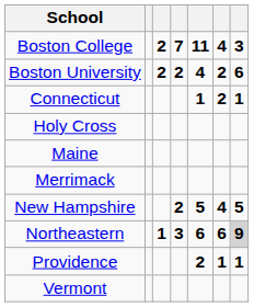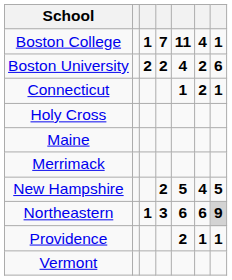 <table class="wikitable sortable" style="text-align: center;">
 <tr>
 <th>School</th>
 <th data-sort-type="number" scope="col"></th>
 <th data-sort-type="number" scope="col"></th>
 <th data-sort-type="number" scope="col"></th>
 <th data-sort-type="number" scope="col"></th>
 <th data-sort-type="number" scope="col"></th>
 <th data-sort-type="number" scope="col"></th>
 </tr>
 <tr>
 <td><a href='#'>Boston College</a></td>
 <td></td>
-<td><strong>2</strong><br></td>
+<td><strong>1</strong><br></td>
 <td><strong>7</strong><br></td>
 <td><strong>11</strong><br></td>
 <td><strong>4</strong><br></td>
-<td><strong>3</strong><br></td>
+<td><strong>1</strong><br></td>
 </tr>
 <tr>
 <td><a href='#'>Boston University</a></td>
 <td></td>
 <td><strong>2</strong><br></td>
 <td><strong>2</strong><br></td>
 <td><strong>4</strong><br></td>
 <td><strong>2</strong><br></td>
 <td><strong>6</strong><br></td>
 </tr>
 <tr>
 <td><a href='#'>Connecticut</a></td>
 <td></td>
 <td></td>
 <td></td>
 <td><strong>1</strong><br></td>
 <td><strong>2</strong><br></td>
 <td><strong>1</strong><br></td>
 </tr>
 <tr>
 <td><a href='#'>Holy Cross</a></td>
 <td></td>
 <td></td>
 <td></td>
 <td></td>
 <td></td>
 <td></td>
 </tr>
 <tr>
 <td><a href='#'>Maine</a></td>
 <td></td>
 <td></td>
 <td></td>
 <td></td>
 <td></td>
 <td></td>
 </tr>
 <tr>
 <td><a href='#'>Merrimack</a></td>
 <td></td>
 <td></td>
 <td></td>
 <td></td>
 <td></td>
 <td></td>
 </tr>
 <tr>
 <td><a href='#'>New Hampshire</a></td>
 <td></td>
 <td></td>
 <td><strong>2</strong><br></td>
 <td><strong>5</strong><br></td>
 <td><strong>4</strong><br></td>
 <td><strong>5</strong><br></td>
 </tr>
 <tr>
 <td><a href='#'>Northeastern</a></td>
 <td></td>
 <td><strong>1</strong><br></td>
 <td><strong>3</strong><br></td>
 <td><strong>6</strong><br></td>
 <td><strong>6</strong><br></td>
 <td style="background: lightgrey;"><strong>9</strong><br></td>
 </tr>
 <tr>
 <td><a href='#'>Providence</a></td>
 <td></td>
 <td></td>
 <td></td>
 <td><strong>2</strong><br></td>
 <td><strong>1</strong><br></td>
 <td><strong>1</strong><br></td>
 </tr>
 <tr>
 <td><a href='#'>Vermont</a></td>
 <td></td>
 <td></td>
 <td></td>
 <td></td>
 <td></td>
 <td></td>
 </tr>
 </table>
